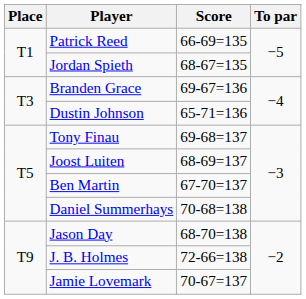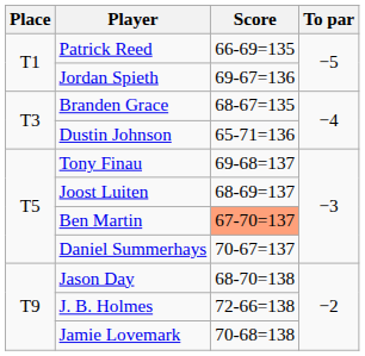 <table class="wikitable">
 <tr>
 <th>Place</th>
 <th>Player</th>
 <th>Score</th>
 <th>To par</th>
 </tr>
 <tr>
 <td rowspan=2 align=center>T1</td>
 <td> <a href='#'>Patrick Reed</a></td>
 <td>66-69=135</td>
 <td rowspan=2 align=center>−5</td>
 </tr>
 <tr>
 <td> <a href='#'>Jordan Spieth</a></td>
-<td>68-67=135</td>
+<td>69-67=136</td>
 </tr>
 <tr>
 <td rowspan=2 align=center>T3</td>
 <td> <a href='#'>Branden Grace</a></td>
-<td>69-67=136</td>
+<td>68-67=135</td>
 <td rowspan=2 align=center>−4</td>
 </tr>
 <tr>
 <td> <a href='#'>Dustin Johnson</a></td>
 <td>65-71=136</td>
 </tr>
 <tr>
 <td rowspan=4 align=center>T5</td>
 <td> <a href='#'>Tony Finau</a></td>
 <td>69-68=137</td>
 <td rowspan=4 align=center>−3</td>
 </tr>
 <tr>
 <td> <a href='#'>Joost Luiten</a></td>
 <td>68-69=137</td>
 </tr>
 <tr>
 <td> <a href='#'>Ben Martin</a></td>
-<td>67-70=137</td>
+<td style="background: lightsalmon;">67-70=137</td>
 </tr>
 <tr>
 <td> <a href='#'>Daniel Summerhays</a></td>
-<td>70-68=138</td>
+<td>70-67=137</td>
 </tr>
 <tr>
 <td rowspan=3 align=center>T9</td>
 <td> <a href='#'>Jason Day</a></td>
 <td>68-70=138</td>
 <td rowspan=3 align=center>−2</td>
 </tr>
 <tr>
 <td> <a href='#'>J. B. Holmes</a></td>
 <td>72-66=138</td>
 </tr>
 <tr>
 <td> <a href='#'>Jamie Lovemark</a></td>
-<td>70-67=137</td>
+<td>70-68=138</td>
 </tr>
 </table>
